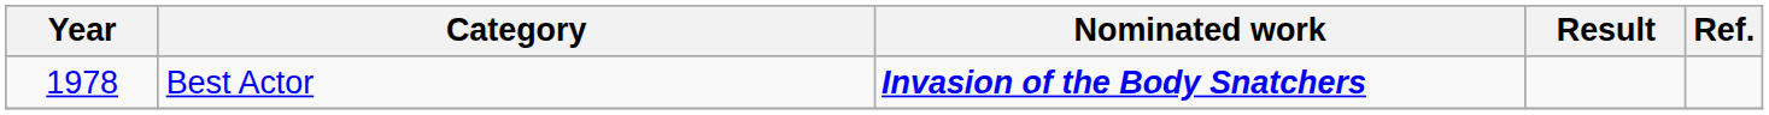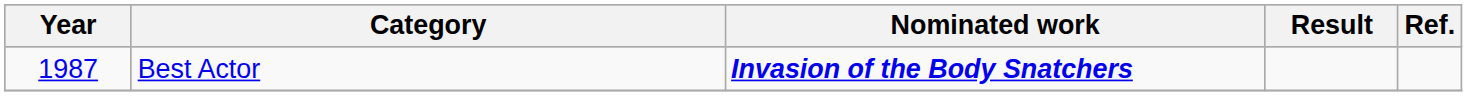 <table class=wikitable>
 <tr>
 <th scope="col" style="width:5em;">Year</th>
 <th scope="col" style="width:28em;">Category</th>
 <th scope="col" style="width:25em;">Nominated work</th>
 <th scope="col" style="width:5em;">Result</th>
 <th>Ref.</th>
 </tr>
 <tr>
-<td style="text-align:center;"><a href='#'>1978</a></td>
+<td style="text-align:center;"><a href='#'>1987</a></td>
 <td><a href='#'>Best Actor</a></td>
 <td><strong><em><a href='#'>Invasion of the Body Snatchers</a></em></strong></td>
 <td></td>
 <td align="center"></td>
 </tr>
 <tr>
 </tr>
 </table>
